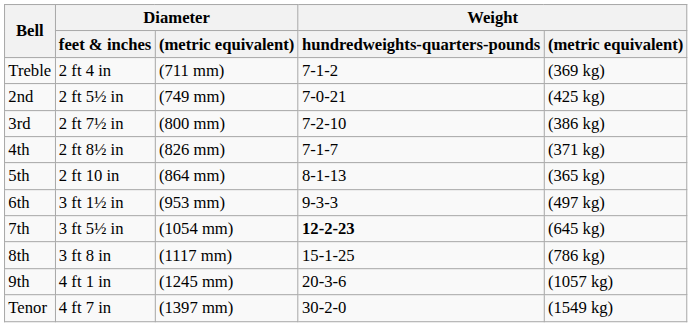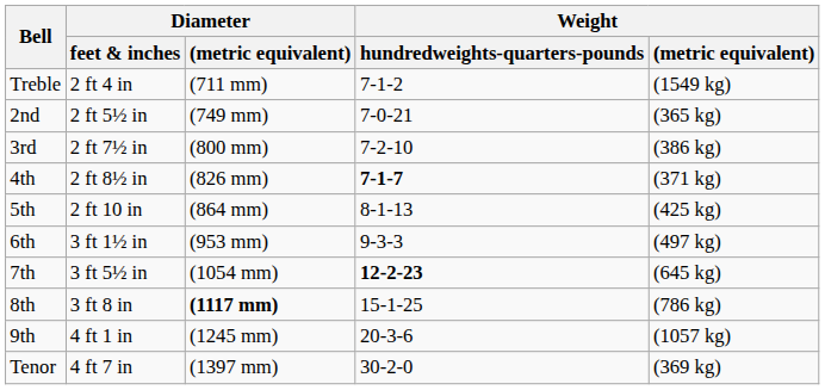 <table class="wikitable">
 <tr>
 <th rowspan=2>Bell</th>
 <th colspan=2>Diameter</th>
 <th colspan=2>Weight</th>
 </tr>
 <tr>
 <th>feet & inches</th>
 <th>(metric equivalent)</th>
 <th>hundredweights-quarters-pounds</th>
 <th>(metric equivalent)</th>
 </tr>
 <tr>
 <td>Treble</td>
 <td>2 ft 4 in</td>
 <td>(711 mm)</td>
 <td>7-1-2</td>
-<td>(369 kg)</td>
+<td>(1549 kg)</td>
 </tr>
 <tr>
 <td>2nd</td>
 <td>2 ft 5½ in</td>
 <td>(749 mm)</td>
 <td>7-0-21</td>
-<td>(425 kg)</td>
+<td>(365 kg)</td>
 </tr>
 <tr>
 <td>3rd</td>
 <td>2 ft 7½ in</td>
 <td>(800 mm)</td>
 <td>7-2-10</td>
 <td>(386 kg)</td>
 </tr>
 <tr>
 <td>4th</td>
 <td>2 ft 8½ in</td>
 <td>(826 mm)</td>
-<td>7-1-7</td>
+<td><strong>7-1-7</strong></td>
 <td>(371 kg)</td>
 </tr>
 <tr>
 <td>5th</td>
 <td>2 ft 10 in</td>
 <td>(864 mm)</td>
 <td>8-1-13</td>
-<td>(365 kg)</td>
+<td>(425 kg)</td>
 </tr>
 <tr>
 <td>6th</td>
 <td>3 ft 1½ in</td>
 <td>(953 mm)</td>
 <td>9-3-3</td>
 <td>(497 kg)</td>
 </tr>
 <tr>
 <td>7th</td>
 <td>3 ft 5½ in</td>
 <td>(1054 mm)</td>
 <td><strong>12-2-23</strong></td>
 <td>(645 kg)</td>
 </tr>
 <tr>
 <td>8th</td>
 <td>3 ft 8 in</td>
-<td>(1117 mm)</td>
+<td><strong>(1117 mm)</strong></td>
 <td>15-1-25</td>
 <td>(786 kg)</td>
 </tr>
 <tr>
 <td>9th</td>
 <td>4 ft 1 in</td>
 <td>(1245 mm)</td>
 <td>20-3-6</td>
 <td>(1057 kg)</td>
 </tr>
 <tr>
 <td>Tenor</td>
 <td>4 ft 7 in</td>
 <td>(1397 mm)</td>
 <td>30-2-0</td>
-<td>(1549 kg)</td>
+<td>(369 kg)</td>
 </tr>
 </table>
